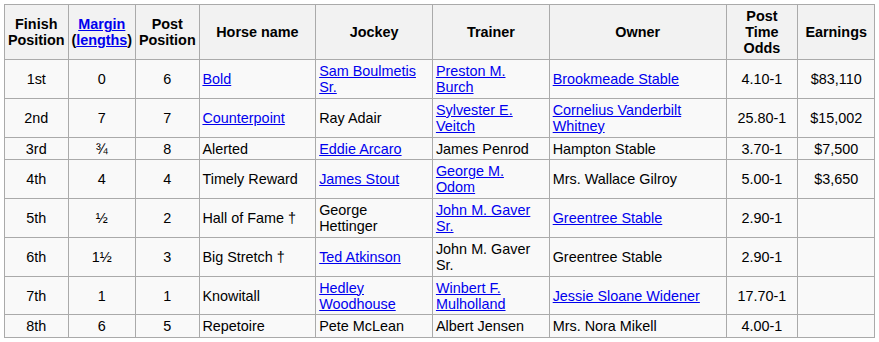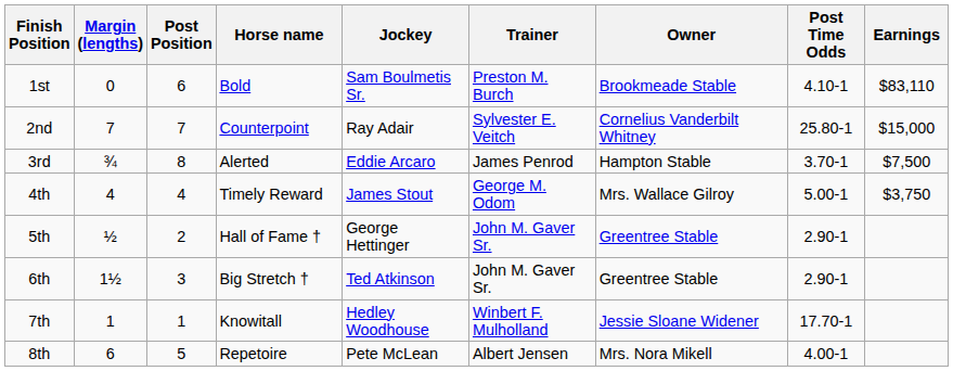 <table class="wikitable sortable" | border="2" cellpadding="1" style="border-collapse: collapse; font-size:90%">
 <tr>
 <th width="45px">Finish <br> Position</th>
 <th width="45px"><a href='#'>Margin</a><br>(<a href='#'>lengths</a>)</th>
 <th width="40px">Post <br> Position</th>
 <th width="110px">Horse name</th>
 <th width="110px">Jockey</th>
 <th width="110px">Trainer</th>
 <th width="170px">Owner</th>
 <th width="65px">Post Time <br> Odds</th>
 <th width="70px">Earnings</th>
 </tr>
 <tr>
 <td align=center>1<span>st</span></td>
 <td align=center>0</td>
 <td align=center>6</td>
 <td><a href='#'>Bold</a></td>
 <td><a href='#'>Sam Boulmetis Sr.</a></td>
 <td><a href='#'>Preston M. Burch</a></td>
 <td><a href='#'>Brookmeade Stable</a></td>
 <td align=center>4.10-1</td>
 <td align=center>$83,110</td>
 </tr>
 <tr>
 <td align=center>2<span>nd</span></td>
 <td align=center>7</td>
 <td align=center>7</td>
 <td><a href='#'>Counterpoint</a></td>
 <td>Ray Adair</td>
 <td><a href='#'>Sylvester E. Veitch</a></td>
 <td><a href='#'>Cornelius Vanderbilt Whitney</a></td>
 <td align=center>25.80-1</td>
-<td align=center>$15,002</td>
+<td align=center>$15,000</td>
 </tr>
 <tr>
 <td align=center>3<span>rd</span></td>
 <td align=center>¾</td>
 <td align=center>8</td>
 <td>Alerted</td>
 <td><a href='#'>Eddie Arcaro</a></td>
 <td>James Penrod</td>
 <td>Hampton Stable</td>
 <td align=center>3.70-1</td>
 <td align=center>$7,500</td>
 </tr>
 <tr>
 <td align=center>4<span>th</span></td>
 <td align=center>4</td>
 <td align=center>4</td>
 <td>Timely Reward</td>
 <td><a href='#'>James Stout</a></td>
 <td><a href='#'>George M. Odom</a></td>
 <td>Mrs. Wallace Gilroy</td>
 <td align=center>5.00-1</td>
-<td align=center>$3,650</td>
+<td align=center>$3,750</td>
 </tr>
 <tr>
 <td align=center>5<span>th</span></td>
 <td align=center>½</td>
 <td align=center>2</td>
 <td>Hall of Fame †</td>
 <td>George Hettinger</td>
 <td><a href='#'>John M. Gaver Sr.</a></td>
 <td><a href='#'>Greentree Stable</a></td>
 <td align=center>2.90-1</td>
 <td></td>
 </tr>
 <tr>
 <td align=center>6<span>th</span></td>
 <td align=center>1½</td>
 <td align=center>3</td>
 <td>Big Stretch †</td>
 <td><a href='#'>Ted Atkinson</a></td>
 <td>John M. Gaver Sr.</td>
 <td>Greentree Stable</td>
 <td align=center>2.90-1</td>
 <td></td>
 </tr>
 <tr>
 <td align=center>7<span>th</span></td>
 <td align=center>1</td>
 <td align=center>1</td>
 <td>Knowitall</td>
 <td><a href='#'>Hedley Woodhouse</a></td>
 <td><a href='#'>Winbert F. Mulholland</a></td>
 <td><a href='#'>Jessie Sloane Widener</a></td>
 <td align=center>17.70-1</td>
 <td></td>
 </tr>
 <tr>
 <td align=center>8<span>th</span></td>
 <td align=center>6</td>
 <td align=center>5</td>
 <td>Repetoire</td>
 <td>Pete McLean</td>
 <td>Albert Jensen</td>
 <td>Mrs. Nora Mikell</td>
 <td align=center>4.00-1</td>
 <td></td>
 </tr>
 <tr>
 </tr>
 </table>
